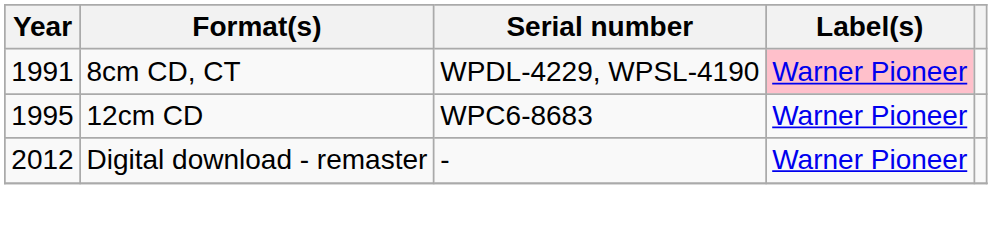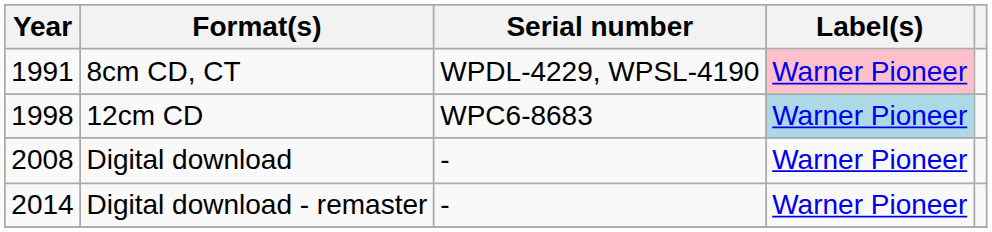 <table class="wikitable sortable plainrowheaders">
 <tr>
 <th scope="col">Year</th>
 <th scope="col">Format(s)</th>
 <th scope="col">Serial number</th>
 <th scope="col">Label(s)</th>
 <th scope="col"></th>
 </tr>
 <tr>
 <td>1991</td>
 <td>8cm CD, CT</td>
 <td>WPDL-4229, WPSL-4190</td>
 <td style="background: pink;"><a href='#'>Warner Pioneer</a></td>
 <td></td>
 </tr>
 <tr>
-<td>1995</td>
+<td>1998</td>
 <td>12cm CD</td>
 <td>WPC6-8683</td>
+<td style="background: lightblue;"><a href='#'>Warner Pioneer</a></td>
+<td></td>
+</tr>
+<tr>
+<td>2008</td>
+<td>Digital download</td>
+<td>-</td>
 <td><a href='#'>Warner Pioneer</a></td>
 <td></td>
 </tr>
 <tr>
-<td>2012</td>
+<td>2014</td>
 <td>Digital download - remaster</td>
 <td>-</td>
 <td><a href='#'>Warner Pioneer</a></td>
 <td></td>
 </tr>
 <tr>
 </tr>
 </table>
